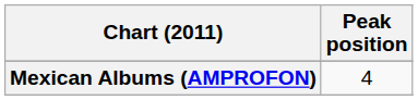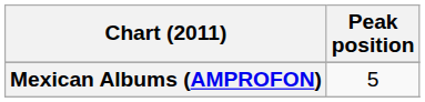 <table class="wikitable sortable plainrowheaders">
 <tr>
 <th scope="col">Chart (2011)</th>
 <th scope="col">Peak<br>position</th>
 </tr>
 <tr>
 </tr>
 <tr>
 </tr>
 <tr>
 </tr>
 <tr>
 </tr>
 <tr>
 </tr>
 <tr>
 </tr>
 <tr>
 </tr>
 <tr>
 </tr>
 <tr>
 </tr>
 <tr>
 </tr>
 <tr>
 </tr>
 <tr>
 </tr>
 <tr>
 <th scope="row">Mexican Albums (<a href='#'>AMPROFON</a>)</th>
-<td style="text-align:center;">4</td>
+<td style="text-align:center;">5</td>
 </tr>
 <tr>
 </tr>
 <tr>
 </tr>
 <tr>
 </tr>
 <tr>
 </tr>
 <tr>
 </tr>
 <tr>
 </tr>
 <tr>
 </tr>
 <tr>
 </tr>
 <tr>
 </tr>
 <tr>
 </tr>
 <tr>
 </tr>
 <tr>
 </tr>
 </table>
